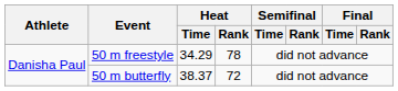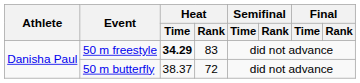 <table class=wikitable style="font-size:90%">
 <tr>
 <th rowspan="2">Athlete</th>
 <th rowspan="2">Event</th>
 <th colspan="2">Heat</th>
 <th colspan="2">Semifinal</th>
 <th colspan="2">Final</th>
 </tr>
 <tr style="font-size:95%">
 <th>Time</th>
 <th>Rank</th>
 <th>Time</th>
 <th>Rank</th>
 <th>Time</th>
 <th>Rank</th>
 </tr>
 <tr align=center>
 <td align=left rowspan=2><a href='#'>Danisha Paul</a></td>
 <td align=left><a href='#'>50 m freestyle</a></td>
-<td>34.29</td>
-<td>78</td>
+<td><strong>34.29</strong></td>
+<td>83</td>
 <td colspan=4>did not advance</td>
 </tr>
 <tr align=center>
 <td align=left><a href='#'>50 m butterfly</a></td>
 <td>38.37</td>
 <td>72</td>
 <td colspan=4>did not advance</td>
 </tr>
 </table>
